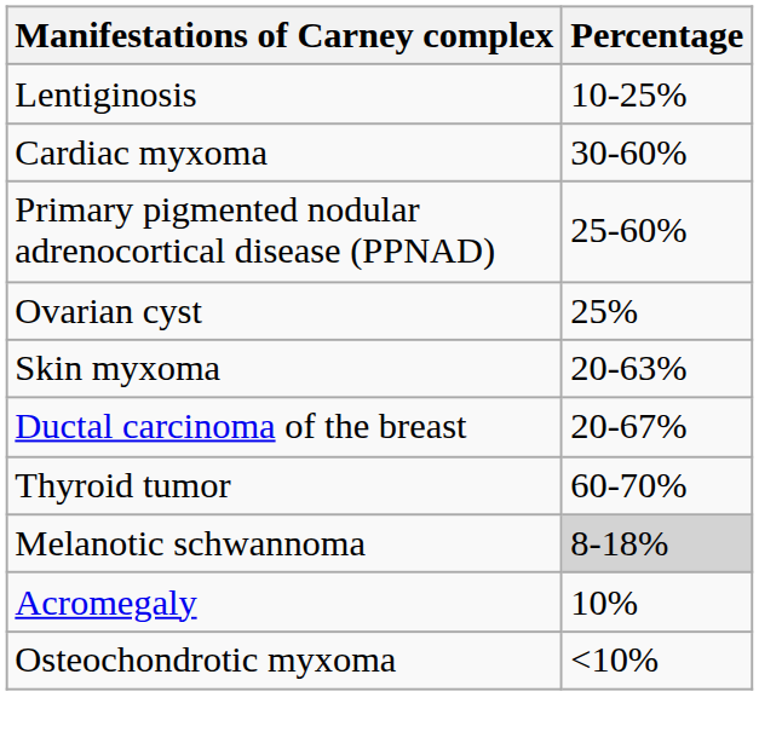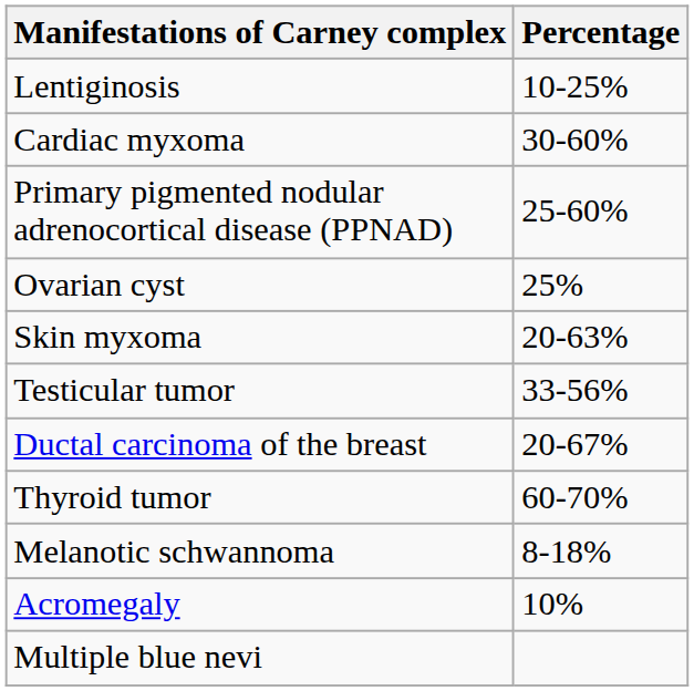 <table class=wikitable align=right>
 <tr>
 <th>Manifestations of Carney complex</th>
 <th>Percentage</th>
 </tr>
 <tr>
 <td>Lentiginosis</td>
 <td>10-25%</td>
 </tr>
 <tr>
 <td>Cardiac myxoma</td>
 <td>30-60%</td>
 </tr>
 <tr>
 <td>Primary pigmented nodular<br>adrenocortical disease (PPNAD)</td>
 <td>25-60%</td>
 </tr>
 <tr>
 <td>Ovarian cyst</td>
 <td>25%</td>
 </tr>
 <tr>
 <td>Skin myxoma</td>
 <td>20-63%</td>
 </tr>
 <tr>
+<td>Testicular tumor</td>
+<td>33-56%</td>
+</tr>
+<tr>
 <td><a href='#'>Ductal carcinoma</a> of the breast</td>
 <td>20-67%</td>
 </tr>
 <tr>
 <td>Thyroid tumor</td>
 <td>60-70%</td>
 </tr>
 <tr>
 <td>Melanotic schwannoma</td>
-<td style="background: lightgrey;">8-18%</td>
+<td>8-18%</td>
 </tr>
 <tr>
 <td><a href='#'>Acromegaly</a></td>
 <td>10%</td>
 </tr>
 <tr>
-<td>Osteochondrotic myxoma</td>
-<td><10%</td>
+<td>Multiple blue nevi</td>
+<td></td>
 </tr>
 </table>
